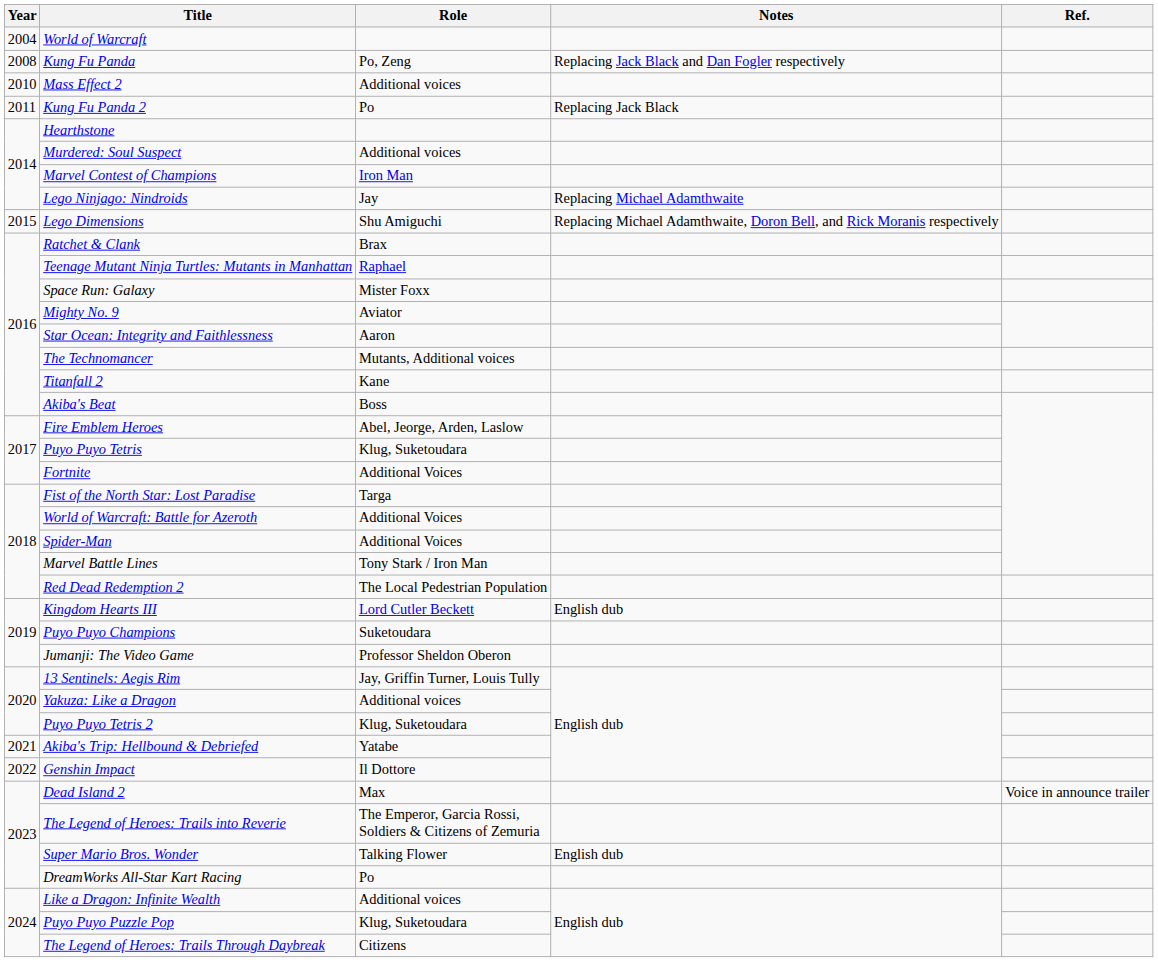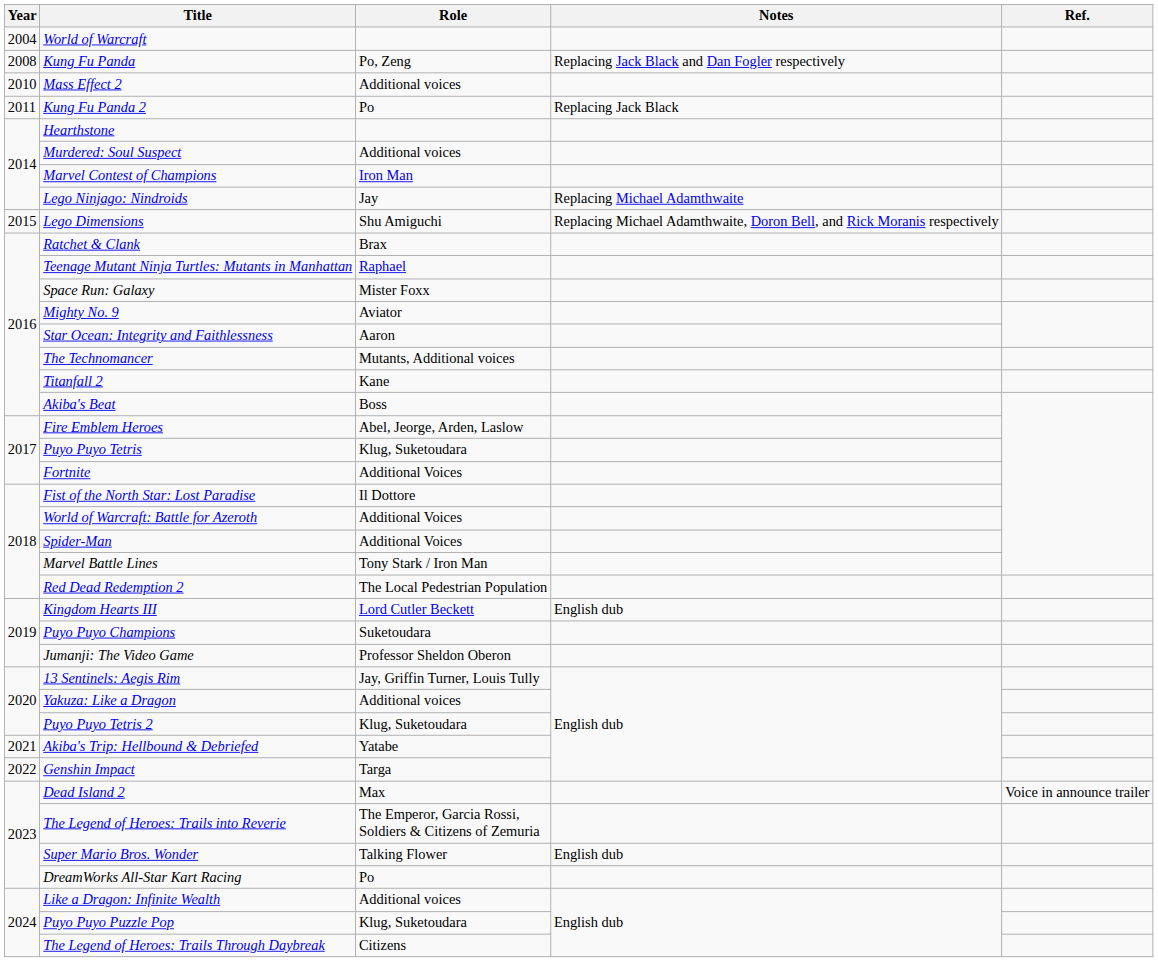 <table class="wikitable sortable">
 <tr align="center">
 <th>Year</th>
 <th>Title</th>
 <th>Role</th>
 <th class="unsortable">Notes</th>
 <th class="unsortable">Ref.</th>
 </tr>
 <tr>
 <td>2004</td>
 <td><em><a href='#'>World of Warcraft</a></em></td>
 <td></td>
 <td></td>
 <td></td>
 </tr>
 <tr>
 <td>2008</td>
 <td><em><a href='#'>Kung Fu Panda</a></em></td>
 <td>Po, Zeng</td>
 <td>Replacing <a href='#'>Jack Black</a> and <a href='#'>Dan Fogler</a> respectively</td>
 <td></td>
 </tr>
 <tr>
 <td>2010</td>
 <td><em><a href='#'>Mass Effect 2</a></em></td>
 <td>Additional voices</td>
 <td></td>
 <td></td>
 </tr>
 <tr>
 <td>2011</td>
 <td><em><a href='#'>Kung Fu Panda 2</a></em></td>
 <td>Po</td>
 <td>Replacing Jack Black</td>
 <td></td>
 </tr>
 <tr>
 <td rowspan="4">2014</td>
 <td><em><a href='#'>Hearthstone</a></em></td>
 <td></td>
 <td></td>
 <td></td>
 </tr>
 <tr>
 <td><em><a href='#'>Murdered: Soul Suspect</a></em></td>
 <td>Additional voices</td>
 <td></td>
 <td></td>
 </tr>
 <tr>
 <td><em><a href='#'>Marvel Contest of Champions</a></em></td>
 <td><a href='#'>Iron Man</a></td>
 <td></td>
 <td></td>
 </tr>
 <tr>
 <td><em><a href='#'>Lego Ninjago: Nindroids</a></em></td>
 <td>Jay</td>
 <td>Replacing <a href='#'>Michael Adamthwaite</a></td>
 <td></td>
 </tr>
 <tr>
 <td>2015</td>
 <td><em><a href='#'>Lego Dimensions</a></em></td>
 <td>Shu Amiguchi</td>
 <td>Replacing Michael Adamthwaite, <a href='#'>Doron Bell</a>, and <a href='#'>Rick Moranis</a> respectively</td>
 <td></td>
 </tr>
 <tr>
 <td rowspan="8">2016</td>
 <td><em><a href='#'>Ratchet & Clank</a></em></td>
 <td>Brax</td>
 <td></td>
 <td></td>
 </tr>
 <tr>
 <td><em><a href='#'>Teenage Mutant Ninja Turtles: Mutants in Manhattan</a></em></td>
 <td><a href='#'>Raphael</a></td>
 <td></td>
 <td></td>
 </tr>
 <tr>
 <td><em>Space Run: Galaxy</em></td>
 <td>Mister Foxx</td>
 <td></td>
 <td></td>
 </tr>
 <tr>
 <td><em><a href='#'>Mighty No. 9</a></em></td>
 <td>Aviator</td>
 <td></td>
 <td rowspan="2"></td>
 </tr>
 <tr>
 <td><em><a href='#'>Star Ocean: Integrity and Faithlessness</a></em></td>
 <td>Aaron</td>
 <td></td>
 </tr>
 <tr>
 <td><em><a href='#'>The Technomancer</a></em></td>
 <td>Mutants, Additional voices</td>
 <td></td>
 <td></td>
 </tr>
 <tr>
 <td><em><a href='#'>Titanfall 2</a></em></td>
 <td>Kane</td>
 <td></td>
 <td></td>
 </tr>
 <tr>
 <td><em><a href='#'>Akiba's Beat</a></em></td>
 <td>Boss</td>
 <td></td>
 <td rowspan="8"></td>
 </tr>
 <tr>
 <td rowspan="3">2017</td>
 <td><em><a href='#'>Fire Emblem Heroes</a></em></td>
 <td>Abel, Jeorge, Arden, Laslow</td>
 <td></td>
 </tr>
 <tr>
 <td><em><a href='#'>Puyo Puyo Tetris</a></em></td>
 <td>Klug, Suketoudara</td>
 <td></td>
 </tr>
 <tr>
 <td><em><a href='#'>Fortnite</a></em></td>
 <td>Additional Voices</td>
 <td></td>
 </tr>
 <tr>
 <td rowspan="5">2018</td>
 <td><em><a href='#'>Fist of the North Star: Lost Paradise</a></em></td>
-<td>Targa</td>
+<td>Il Dottore</td>
 <td></td>
 </tr>
 <tr>
 <td><em><a href='#'>World of Warcraft: Battle for Azeroth</a></em></td>
 <td>Additional Voices</td>
 <td></td>
 </tr>
 <tr>
 <td><em><a href='#'>Spider-Man</a></em></td>
 <td>Additional Voices</td>
 <td></td>
 </tr>
 <tr>
 <td><em>Marvel Battle Lines</em></td>
 <td>Tony Stark / Iron Man</td>
 <td></td>
 </tr>
 <tr>
 <td><em><a href='#'>Red Dead Redemption 2</a></em></td>
 <td>The Local Pedestrian Population</td>
 <td></td>
 <td></td>
 </tr>
 <tr>
 <td rowspan="3">2019</td>
 <td><em><a href='#'>Kingdom Hearts III</a></em></td>
 <td><a href='#'>Lord Cutler Beckett</a></td>
 <td>English dub</td>
 <td></td>
 </tr>
 <tr>
 <td><em><a href='#'>Puyo Puyo Champions</a></em></td>
 <td>Suketoudara</td>
 <td></td>
 <td></td>
 </tr>
 <tr>
 <td><em>Jumanji: The Video Game</em></td>
 <td>Professor Sheldon Oberon</td>
 <td></td>
 <td></td>
 </tr>
 <tr>
 <td rowspan="3">2020</td>
 <td><em><a href='#'>13 Sentinels: Aegis Rim</a></em></td>
 <td>Jay, Griffin Turner, Louis Tully</td>
 <td rowspan="5">English dub</td>
 <td></td>
 </tr>
 <tr>
 <td><em><a href='#'>Yakuza: Like a Dragon</a></em></td>
 <td>Additional voices</td>
 <td></td>
 </tr>
 <tr>
 <td><em><a href='#'>Puyo Puyo Tetris 2</a></em></td>
 <td>Klug, Suketoudara</td>
 <td></td>
 </tr>
 <tr>
 <td>2021</td>
 <td><em><a href='#'>Akiba's Trip: Hellbound & Debriefed</a></em></td>
 <td>Yatabe</td>
 <td></td>
 </tr>
 <tr>
 <td>2022</td>
 <td><em><a href='#'>Genshin Impact</a></em></td>
-<td>Il Dottore</td>
+<td>Targa</td>
 <td></td>
 </tr>
 <tr>
 <td rowspan="4">2023</td>
 <td><em><a href='#'>Dead Island 2</a></em></td>
 <td>Max</td>
 <td></td>
 <td>Voice in announce trailer</td>
 </tr>
 <tr>
 <td><em><a href='#'>The Legend of Heroes: Trails into Reverie</a></em></td>
 <td>The Emperor, Garcia Rossi,<br>Soldiers & Citizens of Zemuria</td>
 <td></td>
 <td></td>
 </tr>
 <tr>
 <td><em><a href='#'>Super Mario Bros. Wonder</a></em></td>
 <td>Talking Flower</td>
 <td>English dub</td>
 <td></td>
 </tr>
 <tr>
 <td><em>DreamWorks All-Star Kart Racing</em></td>
 <td>Po</td>
 <td></td>
 <td></td>
 </tr>
 <tr>
 <td rowspan="3">2024</td>
 <td><em><a href='#'>Like a Dragon: Infinite Wealth</a></em></td>
 <td>Additional voices</td>
 <td rowspan="3">English dub</td>
 <td></td>
 </tr>
 <tr>
 <td><em><a href='#'>Puyo Puyo Puzzle Pop</a></em></td>
 <td>Klug, Suketoudara</td>
 <td></td>
 </tr>
 <tr>
 <td><em><a href='#'>The Legend of Heroes: Trails Through Daybreak</a></em></td>
 <td>Citizens</td>
 <td></td>
 </tr>
 </table>
